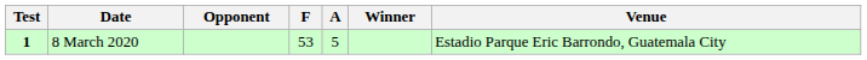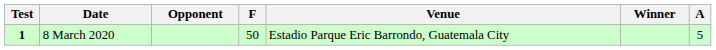 <table class="wikitable sortable" style="width:100%">
 <tr>
 <th style="width:5%">Test</th>
 <th>Date</th>
 <th>Opponent</th>
 <th>F</th>
+<th>Venue</th>
+<th>Winner</th>
 <th>A</th>
-<th>Winner</th>
-<th>Venue</th>
 </tr>
 <tr bgcolor="#ccffcc">
 <td align="center"><strong>1</strong></td>
 <td>8 March 2020</td>
 <td></td>
-<td align="center">53</td>
+<td align="center">50</td>
+<td>Estadio Parque Eric Barrondo, Guatemala City</td>
+<td></td>
 <td align="center">5</td>
-<td></td>
-<td>Estadio Parque Eric Barrondo, Guatemala City</td>
 </tr>
 </table>
